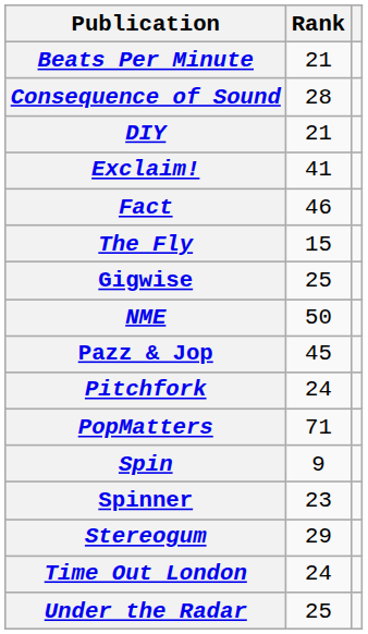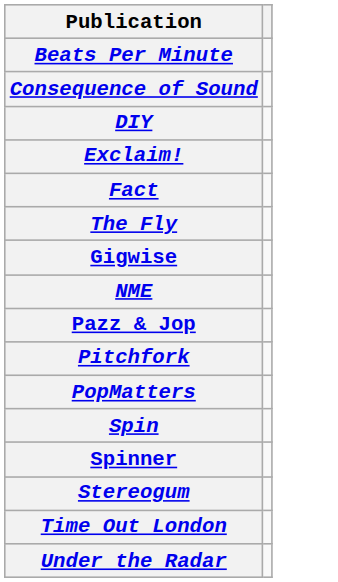 <table class="wikitable sortable plainrowheaders">
 <tr>
 <th scope="col">Publication</th>
-<th scope="col">Rank</th>
 <th scope="col" class="unsortable"></th>
 </tr>
 <tr>
 <th scope="row"><em><a href='#'>Beats Per Minute</a></em></th>
-<td align=center>21</td>
 <td align=center></td>
 </tr>
 <tr>
 <th scope="row"><em><a href='#'>Consequence of Sound</a></em></th>
-<td align=center>28</td>
 <td align=center></td>
 </tr>
 <tr>
 <th scope="row"><em><a href='#'>DIY</a></em></th>
-<td align=center>21</td>
 <td align=center></td>
 </tr>
 <tr>
 <th scope="row"><em><a href='#'>Exclaim!</a></em></th>
-<td align=center>41</td>
 <td align=center></td>
 </tr>
 <tr>
 <th scope="row"><em><a href='#'>Fact</a></em></th>
-<td align=center>46</td>
 <td align=center></td>
 </tr>
 <tr>
 <th scope="row"><em><a href='#'>The Fly</a></em></th>
-<td align=center>15</td>
 <td align=center></td>
 </tr>
 <tr>
 <th scope="row"><a href='#'>Gigwise</a></th>
-<td align=center>25</td>
 <td align=center></td>
 </tr>
 <tr>
 <th scope="row"><em><a href='#'>NME</a></em></th>
-<td align=center>50</td>
 <td align=center></td>
 </tr>
 <tr>
 <th scope="row"><a href='#'>Pazz & Jop</a></th>
-<td align=center>45</td>
 <td align=center></td>
 </tr>
 <tr>
 <th scope="row"><em><a href='#'>Pitchfork</a></em></th>
-<td align=center>24</td>
 <td align=center></td>
 </tr>
 <tr>
 <th scope="row"><em><a href='#'>PopMatters</a></em></th>
-<td align=center>71</td>
 <td align=center></td>
 </tr>
 <tr>
 <th scope="row"><em><a href='#'>Spin</a></em></th>
-<td align=center>9</td>
 <td align=center></td>
 </tr>
 <tr>
 <th scope="row"><a href='#'>Spinner</a></th>
-<td align=center>23</td>
 <td align=center></td>
 </tr>
 <tr>
 <th scope="row"><em><a href='#'>Stereogum</a></em></th>
-<td align=center>29</td>
 <td align=center></td>
 </tr>
 <tr>
 <th scope="row"><em><a href='#'>Time Out London</a></em></th>
-<td align=center>24</td>
 <td align=center></td>
 </tr>
 <tr>
 <th scope="row"><em><a href='#'>Under the Radar</a></em></th>
-<td align=center>25</td>
 <td align=center></td>
 </tr>
 </table>
